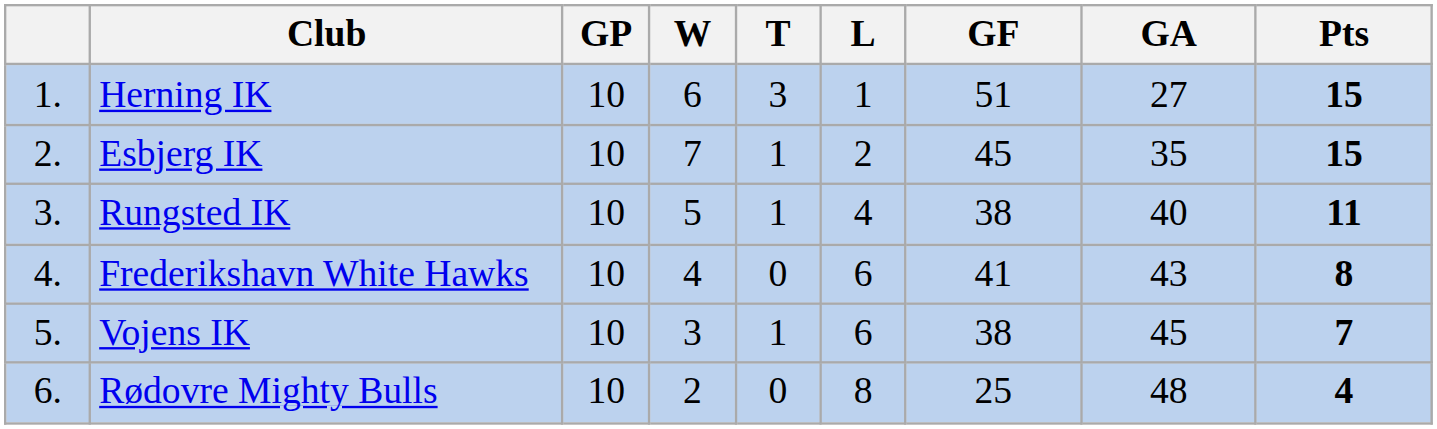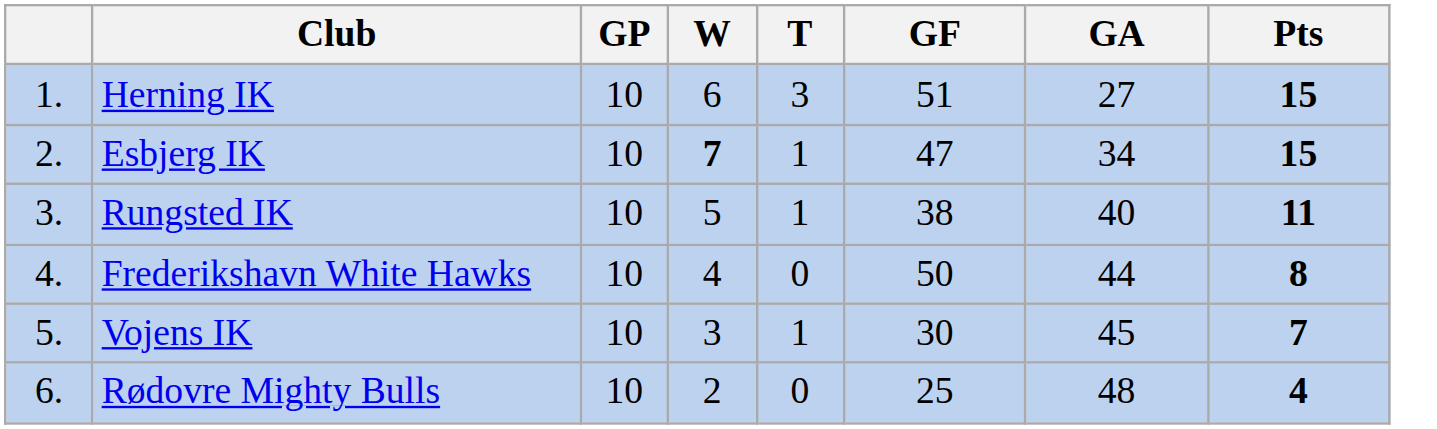 <table class="wikitable">
 <tr>
 <th width="30"></th>
 <th width="200">Club</th>
 <th width="30">GP</th>
 <th width="30">W</th>
 <th width="30">T</th>
-<th width="30">L</th>
 <th width="70">GF</th>
 <th width="70">GA</th>
 <th width="70">Pts</th>
 </tr>
 <tr bgcolor="#BCD2EE" align="center">
 <td>1.</td>
 <td align="left"><a href='#'>Herning IK</a></td>
 <td>10</td>
 <td>6</td>
 <td>3</td>
-<td>1</td>
 <td>51</td>
 <td>27</td>
 <td><strong>15</strong></td>
 </tr>
 <tr bgcolor="#BCD2EE" align="center">
 <td>2.</td>
 <td align="left"><a href='#'>Esbjerg IK</a></td>
 <td>10</td>
-<td>7</td>
+<td><strong>7</strong></td>
 <td>1</td>
-<td>2</td>
-<td>45</td>
-<td>35</td>
+<td>47</td>
+<td>34</td>
 <td><strong>15</strong></td>
 </tr>
 <tr bgcolor="#BCD2EE" align="center">
 <td>3.</td>
 <td align="left"><a href='#'>Rungsted IK</a></td>
 <td>10</td>
 <td>5</td>
 <td>1</td>
-<td>4</td>
 <td>38</td>
 <td>40</td>
 <td><strong>11</strong></td>
 </tr>
 <tr bgcolor="#BCD2EE" align="center">
 <td>4.</td>
 <td align="left"><a href='#'>Frederikshavn White Hawks</a></td>
 <td>10</td>
 <td>4</td>
 <td>0</td>
-<td>6</td>
-<td>41</td>
-<td>43</td>
+<td>50</td>
+<td>44</td>
 <td><strong>8</strong></td>
 </tr>
 <tr bgcolor="#BCD2EE" align="center">
 <td>5.</td>
 <td align="left"><a href='#'>Vojens IK</a></td>
 <td>10</td>
 <td>3</td>
 <td>1</td>
-<td>6</td>
-<td>38</td>
+<td>30</td>
 <td>45</td>
 <td><strong>7</strong></td>
 </tr>
 <tr bgcolor="#BCD2EE" align="center">
 <td>6.</td>
 <td align="left"><a href='#'>Rødovre Mighty Bulls</a></td>
 <td>10</td>
 <td>2</td>
 <td>0</td>
-<td>8</td>
 <td>25</td>
 <td>48</td>
 <td><strong>4</strong></td>
 </tr>
 </table>
